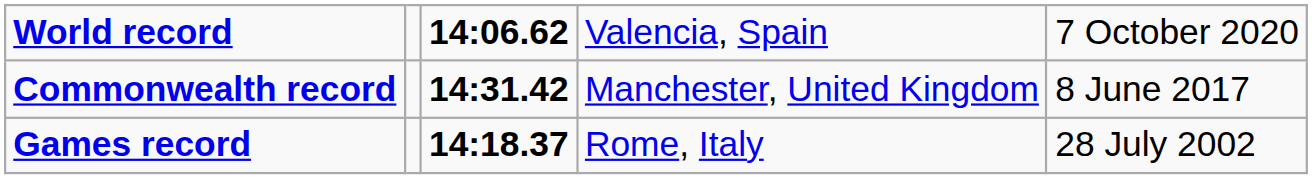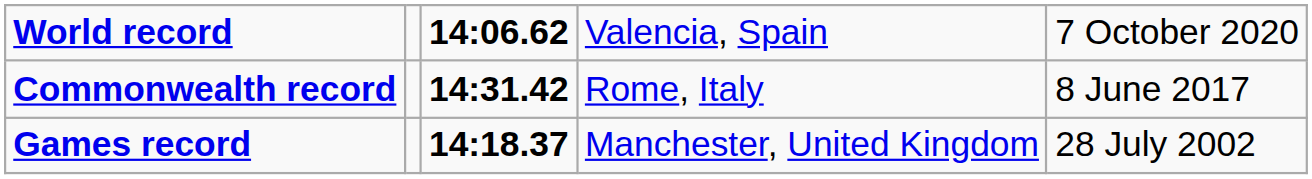 <table class="wikitable">
 <tr>
 <td><a href='#'><strong>World record</strong></a></td>
 <td></td>
 <td><strong>14:06.62 </strong></td>
 <td><a href='#'>Valencia</a>, <a href='#'>Spain</a></td>
 <td>7 October 2020</td>
 </tr>
 <tr>
 <td><a href='#'><strong>Commonwealth record</strong></a></td>
 <td></td>
 <td><strong>14:31.42</strong></td>
-<td><a href='#'>Manchester</a>, <a href='#'>United Kingdom</a></td>
+<td><a href='#'>Rome</a>, <a href='#'>Italy</a></td>
 <td>8 June 2017</td>
 </tr>
 <tr>
 <td><a href='#'><strong>Games record</strong></a></td>
 <td></td>
 <td><strong>14:18.37</strong></td>
-<td><a href='#'>Rome</a>, <a href='#'>Italy</a></td>
+<td><a href='#'>Manchester</a>, <a href='#'>United Kingdom</a></td>
 <td>28 July 2002</td>
 </tr>
 </table>
